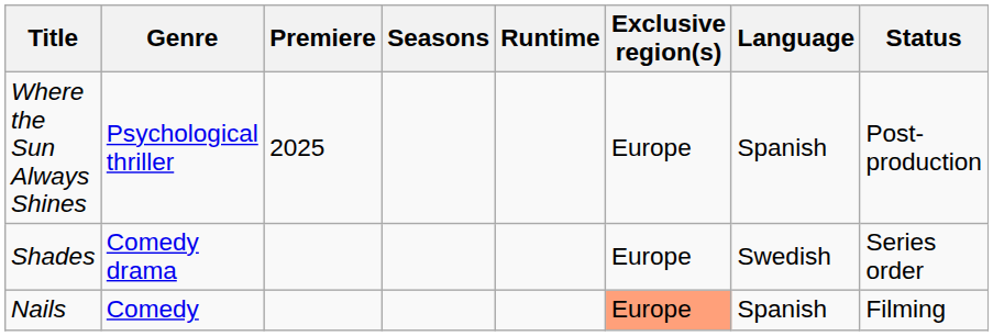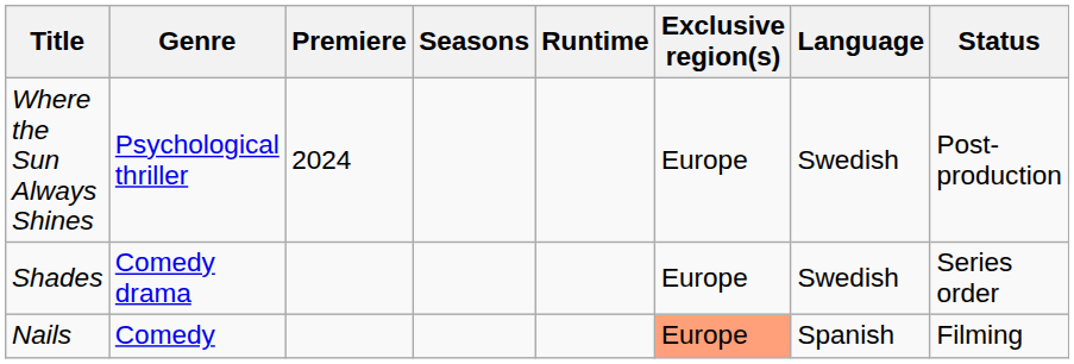 <table class="wikitable sortable" style="width:100%;">
 <tr>
 <th>Title</th>
 <th>Genre</th>
 <th>Premiere</th>
 <th>Seasons</th>
 <th>Runtime</th>
 <th>Exclusive region(s)</th>
 <th>Language</th>
 <th>Status</th>
 </tr>
 <tr>
 <td><em>Where the Sun Always Shines</em></td>
 <td><a href='#'>Psychological thriller</a></td>
-<td>2025</td>
+<td>2024</td>
 <td></td>
 <td></td>
 <td>Europe</td>
-<td>Spanish</td>
+<td>Swedish</td>
 <td>Post-production</td>
 </tr>
 <tr>
 <td><em>Shades</em></td>
 <td><a href='#'>Comedy drama</a></td>
 <td></td>
 <td></td>
 <td></td>
 <td>Europe</td>
 <td>Swedish</td>
 <td>Series order</td>
 </tr>
 <tr>
 <td><em>Nails</em></td>
 <td><a href='#'>Comedy</a></td>
 <td></td>
 <td></td>
 <td></td>
 <td style="background: lightsalmon;">Europe</td>
 <td>Spanish</td>
 <td>Filming</td>
 </tr>
 </table>
